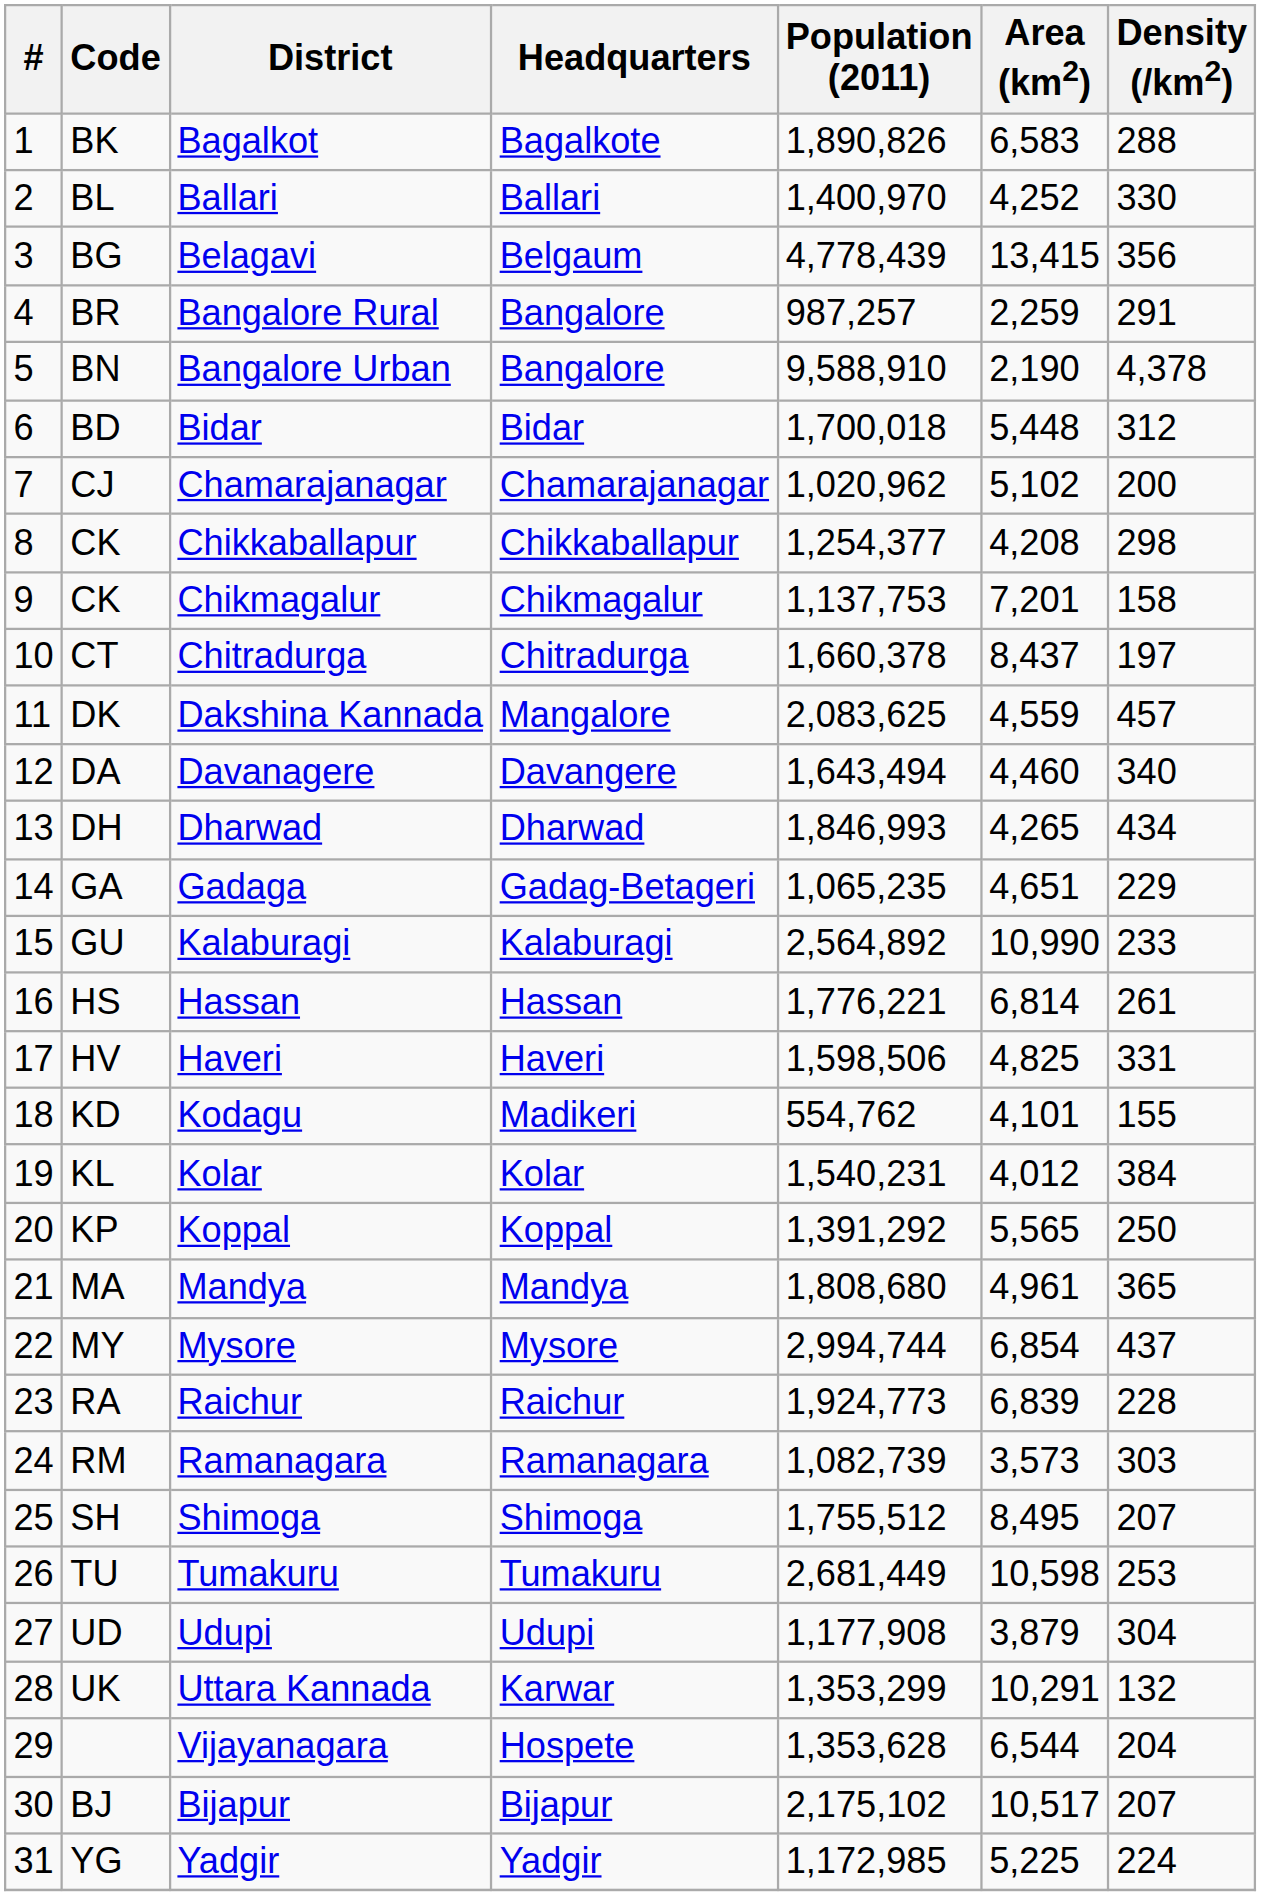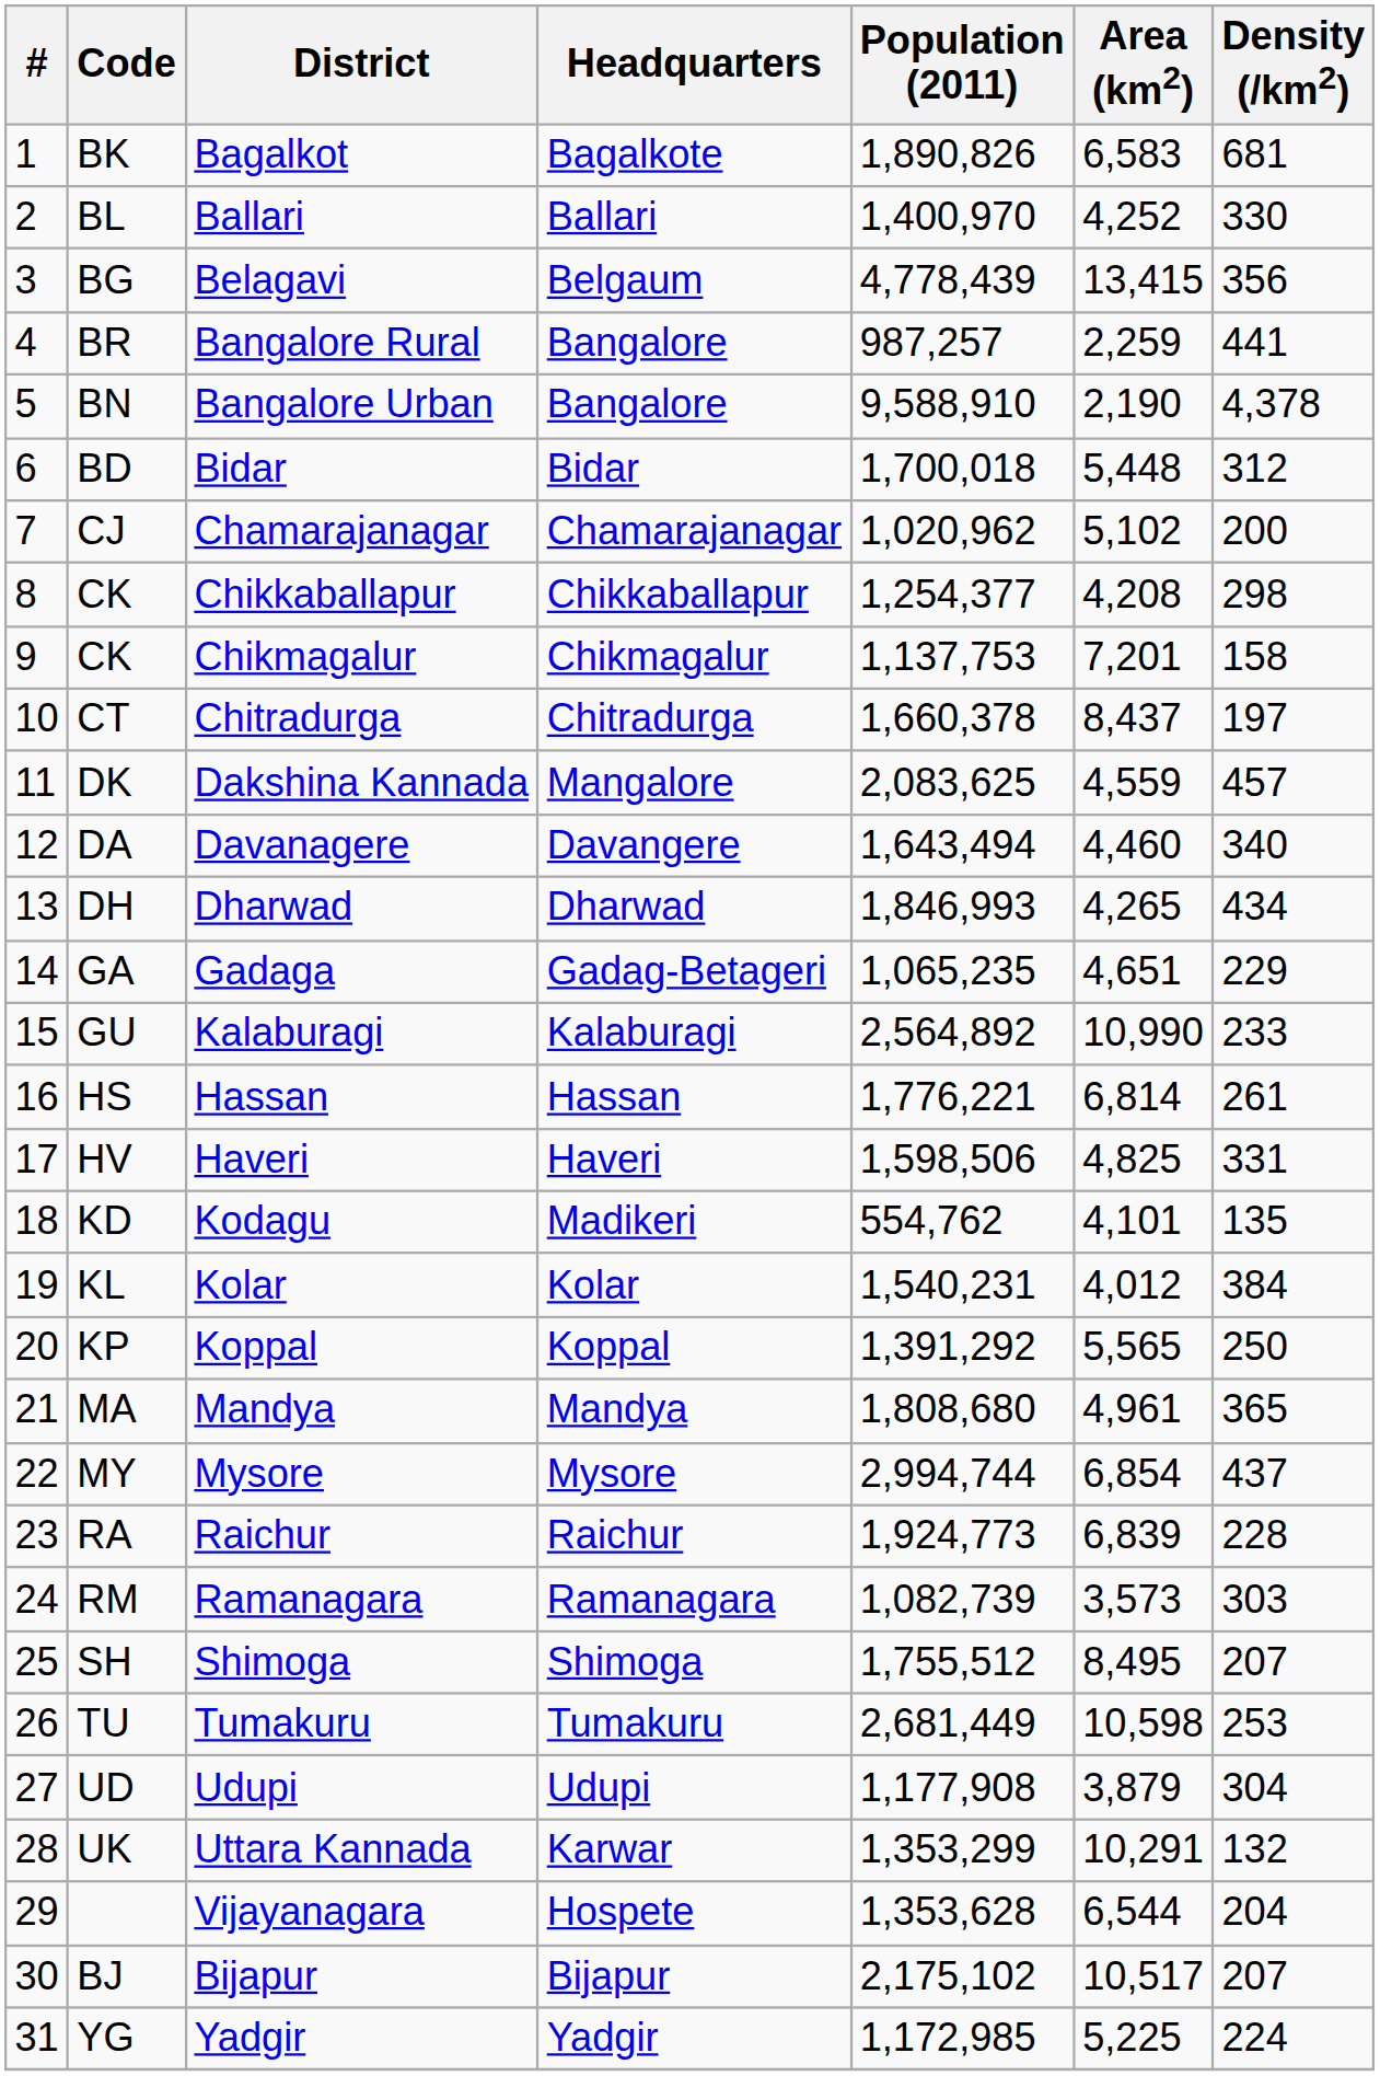 <table class="wikitable sortable">
 <tr>
 <th>#</th>
 <th>Code</th>
 <th>District</th>
 <th>Headquarters</th>
 <th>Population <br>(2011)</th>
 <th>Area <br>(km<sup>2</sup>)</th>
 <th>Density <br>(/km<sup>2</sup>)</th>
 </tr>
 <tr>
 <td>1</td>
 <td>BK</td>
 <td><a href='#'>Bagalkot</a></td>
 <td><a href='#'>Bagalkote</a></td>
 <td> 1,890,826</td>
 <td> 6,583</td>
-<td> 288</td>
+<td> 681</td>
 </tr>
 <tr>
 <td>2</td>
 <td>BL</td>
 <td><a href='#'>Ballari</a></td>
 <td><a href='#'>Ballari</a></td>
 <td> 1,400,970</td>
 <td> 4,252</td>
 <td> 330</td>
 </tr>
 <tr>
 <td>3</td>
 <td>BG</td>
 <td><a href='#'>Belagavi</a></td>
 <td><a href='#'>Belgaum</a></td>
 <td> 4,778,439</td>
 <td> 13,415</td>
 <td> 356</td>
 </tr>
 <tr>
 <td>4</td>
 <td>BR</td>
 <td><a href='#'>Bangalore Rural</a></td>
 <td><a href='#'>Bangalore</a></td>
 <td> 987,257</td>
 <td> 2,259</td>
-<td> 291</td>
+<td> 441</td>
 </tr>
 <tr>
 <td>5</td>
 <td>BN</td>
 <td><a href='#'>Bangalore Urban</a></td>
 <td><a href='#'>Bangalore</a></td>
 <td> 9,588,910</td>
 <td> 2,190</td>
 <td> 4,378</td>
 </tr>
 <tr>
 <td>6</td>
 <td>BD</td>
 <td><a href='#'>Bidar</a></td>
 <td><a href='#'>Bidar</a></td>
 <td> 1,700,018</td>
 <td> 5,448</td>
 <td> 312</td>
 </tr>
 <tr>
 <td>7</td>
 <td>CJ</td>
 <td><a href='#'>Chamarajanagar</a></td>
 <td><a href='#'>Chamarajanagar</a></td>
 <td> 1,020,962</td>
 <td> 5,102</td>
 <td> 200</td>
 </tr>
 <tr>
 <td>8</td>
 <td>CK</td>
 <td><a href='#'>Chikkaballapur</a></td>
 <td><a href='#'>Chikkaballapur</a></td>
 <td> 1,254,377</td>
 <td> 4,208</td>
 <td> 298</td>
 </tr>
 <tr>
 <td>9</td>
 <td>CK</td>
 <td><a href='#'>Chikmagalur</a></td>
 <td><a href='#'>Chikmagalur</a></td>
 <td> 1,137,753</td>
 <td> 7,201</td>
 <td> 158</td>
 </tr>
 <tr>
 <td>10</td>
 <td>CT</td>
 <td><a href='#'>Chitradurga</a></td>
 <td><a href='#'>Chitradurga</a></td>
 <td> 1,660,378</td>
 <td> 8,437</td>
 <td> 197</td>
 </tr>
 <tr>
 <td>11</td>
 <td>DK</td>
 <td><a href='#'>Dakshina Kannada</a></td>
 <td><a href='#'>Mangalore</a></td>
 <td> 2,083,625</td>
 <td> 4,559</td>
 <td> 457</td>
 </tr>
 <tr>
 <td>12</td>
 <td>DA</td>
 <td><a href='#'>Davanagere</a></td>
 <td><a href='#'>Davangere</a></td>
 <td> 1,643,494</td>
 <td> 4,460</td>
 <td> 340</td>
 </tr>
 <tr>
 <td>13</td>
 <td>DH</td>
 <td><a href='#'>Dharwad</a></td>
 <td><a href='#'>Dharwad</a></td>
 <td> 1,846,993</td>
 <td> 4,265</td>
 <td> 434</td>
 </tr>
 <tr>
 <td>14</td>
 <td>GA</td>
 <td><a href='#'>Gadaga</a></td>
 <td><a href='#'>Gadag-Betageri</a></td>
 <td> 1,065,235</td>
 <td> 4,651</td>
 <td> 229</td>
 </tr>
 <tr>
 <td>15</td>
 <td>GU</td>
 <td><a href='#'>Kalaburagi</a></td>
 <td><a href='#'>Kalaburagi</a></td>
 <td> 2,564,892</td>
 <td> 10,990</td>
 <td> 233</td>
 </tr>
 <tr>
 <td>16</td>
 <td>HS</td>
 <td><a href='#'>Hassan</a></td>
 <td><a href='#'>Hassan</a></td>
 <td> 1,776,221</td>
 <td> 6,814</td>
 <td> 261</td>
 </tr>
 <tr>
 <td>17</td>
 <td>HV</td>
 <td><a href='#'>Haveri</a></td>
 <td><a href='#'>Haveri</a></td>
 <td> 1,598,506</td>
 <td> 4,825</td>
 <td> 331</td>
 </tr>
 <tr>
 <td>18</td>
 <td>KD</td>
 <td><a href='#'>Kodagu</a></td>
 <td><a href='#'>Madikeri</a></td>
 <td> 554,762</td>
 <td> 4,101</td>
-<td> 155</td>
+<td> 135</td>
 </tr>
 <tr>
 <td>19</td>
 <td>KL</td>
 <td><a href='#'>Kolar</a></td>
 <td><a href='#'>Kolar</a></td>
 <td> 1,540,231</td>
 <td> 4,012</td>
 <td> 384</td>
 </tr>
 <tr>
 <td>20</td>
 <td>KP</td>
 <td><a href='#'>Koppal</a></td>
 <td><a href='#'>Koppal</a></td>
 <td> 1,391,292</td>
 <td> 5,565</td>
 <td> 250</td>
 </tr>
 <tr>
 <td>21</td>
 <td>MA</td>
 <td><a href='#'>Mandya</a></td>
 <td><a href='#'>Mandya</a></td>
 <td> 1,808,680</td>
 <td> 4,961</td>
 <td> 365</td>
 </tr>
 <tr>
 <td>22</td>
 <td>MY</td>
 <td><a href='#'>Mysore</a></td>
 <td><a href='#'>Mysore</a></td>
 <td> 2,994,744</td>
 <td> 6,854</td>
 <td> 437</td>
 </tr>
 <tr>
 <td>23</td>
 <td>RA</td>
 <td><a href='#'>Raichur</a></td>
 <td><a href='#'>Raichur</a></td>
 <td> 1,924,773</td>
 <td> 6,839</td>
 <td> 228</td>
 </tr>
 <tr>
 <td>24</td>
 <td>RM</td>
 <td><a href='#'>Ramanagara</a></td>
 <td><a href='#'>Ramanagara</a></td>
 <td> 1,082,739</td>
 <td> 3,573</td>
 <td> 303</td>
 </tr>
 <tr>
 <td>25</td>
 <td>SH</td>
 <td><a href='#'>Shimoga</a></td>
 <td><a href='#'>Shimoga</a></td>
 <td> 1,755,512</td>
 <td> 8,495</td>
 <td> 207</td>
 </tr>
 <tr>
 <td>26</td>
 <td>TU</td>
 <td><a href='#'>Tumakuru</a></td>
 <td><a href='#'>Tumakuru</a></td>
 <td> 2,681,449</td>
 <td> 10,598</td>
 <td> 253</td>
 </tr>
 <tr>
 <td>27</td>
 <td>UD</td>
 <td><a href='#'>Udupi</a></td>
 <td><a href='#'>Udupi</a></td>
 <td> 1,177,908</td>
 <td> 3,879</td>
 <td> 304</td>
 </tr>
 <tr>
 <td>28</td>
 <td>UK</td>
 <td><a href='#'>Uttara Kannada</a></td>
 <td><a href='#'>Karwar</a></td>
 <td> 1,353,299</td>
 <td> 10,291</td>
 <td> 132</td>
 </tr>
 <tr>
 <td>29</td>
 <td></td>
 <td><a href='#'>Vijayanagara</a></td>
 <td><a href='#'>Hospete</a></td>
 <td> 1,353,628</td>
 <td> 6,544</td>
 <td> 204</td>
 </tr>
 <tr>
 <td>30</td>
 <td>BJ</td>
 <td><a href='#'>Bijapur</a></td>
 <td><a href='#'>Bijapur</a></td>
 <td> 2,175,102</td>
 <td> 10,517</td>
 <td> 207</td>
 </tr>
 <tr>
 <td>31</td>
 <td>YG</td>
 <td><a href='#'>Yadgir</a></td>
 <td><a href='#'>Yadgir</a></td>
 <td> 1,172,985</td>
 <td> 5,225</td>
 <td> 224</td>
 </tr>
 <tr>
 </tr>
 </table>
